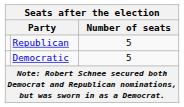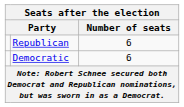 <table class=wikitable style="float:right; margin-left:1em">
 <tr>
 <th colspan = 6><span>Seats after the election</span></th>
 </tr>
 <tr>
 <th colspan = 2><span>Party</span></th>
 <th><span>Number of seats</span></th>
 </tr>
 <tr>
 <td></td>
 <td><span><a href='#'>Republican</a></span></td>
-<td style="text-align:center;"><span>5</span></td>
+<td style="text-align:center;"><span>6</span></td>
 </tr>
 <tr>
 <td></td>
 <td><span><a href='#'>Democratic</a></span></td>
-<td style="text-align:center;"><span>5</span></td>
+<td style="text-align:center;"><span>6</span></td>
 </tr>
 <tr>
 <th colspan = 6><small><em>Note: Robert Schnee secured both<br>Democrat and Republican nominations,<br>but was sworn in as a Democrat.</em></small></th>
 </tr>
 </table>
